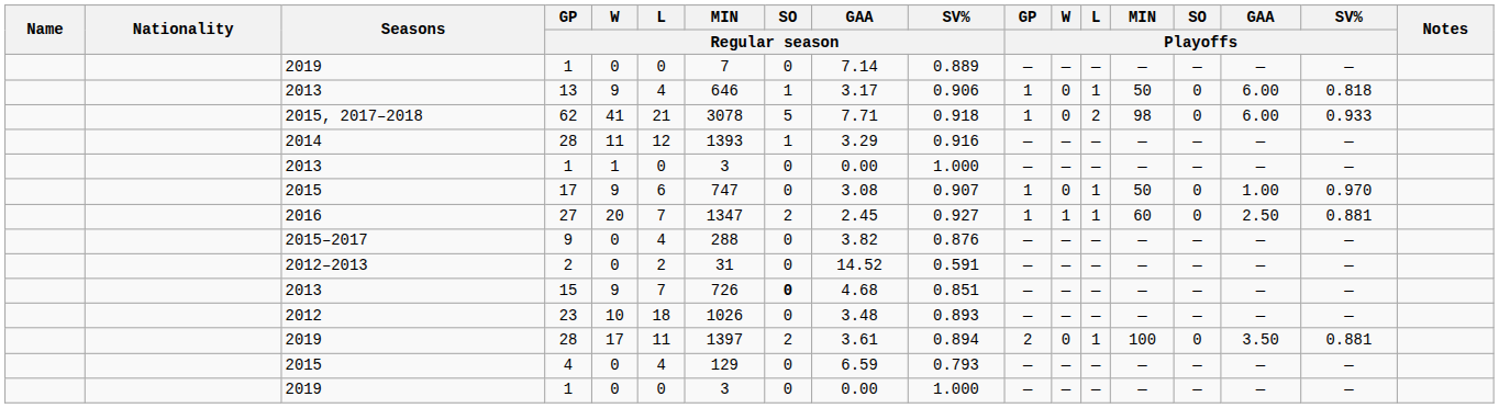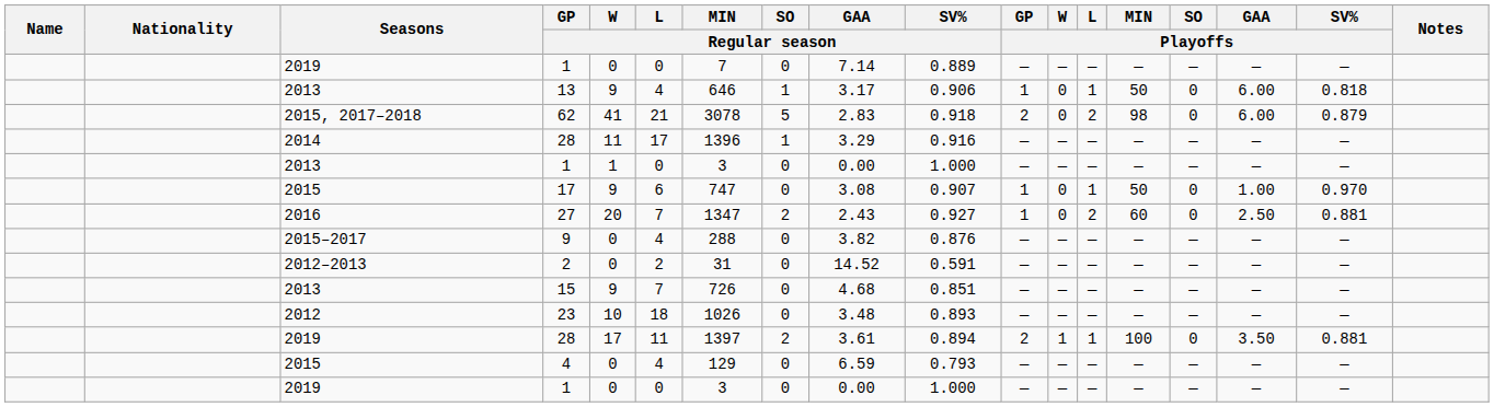 <table class="wikitable sortable" style="text-align:center; width:80%">
 <tr>
 <th rowspan="2">Name</th>
 <th rowspan="2">Nationality</th>
 <th rowspan="2">Seasons</th>
 <th>GP</th>
 <th>W</th>
 <th>L</th>
 <th>MIN</th>
 <th>SO</th>
 <th>GAA</th>
 <th>SV%</th>
 <th>GP</th>
 <th>W</th>
 <th>L</th>
 <th>MIN</th>
 <th>SO</th>
 <th>GAA</th>
 <th>SV%</th>
 <th rowspan="2" class="unsortable">Notes</th>
 </tr>
 <tr class="unsortable">
 <th colspan="7">Regular season</th>
 <th colspan="7">Playoffs</th>
 </tr>
 <tr>
 <td align="left"></td>
 <td align="left"></td>
 <td align="left">2019</td>
 <td>1</td>
 <td>0</td>
 <td>0</td>
 <td>7</td>
 <td>0</td>
 <td>7.14</td>
 <td>0.889</td>
 <td>—</td>
 <td>—</td>
 <td>—</td>
 <td>—</td>
 <td>—</td>
 <td>—</td>
 <td>—</td>
 <td></td>
 </tr>
 <tr>
 <td align="left"></td>
 <td align="left"></td>
 <td align="left">2013</td>
 <td>13</td>
 <td>9</td>
 <td>4</td>
 <td>646</td>
 <td>1</td>
 <td>3.17</td>
 <td>0.906</td>
 <td>1</td>
 <td>0</td>
 <td>1</td>
 <td>50</td>
 <td>0</td>
 <td>6.00</td>
 <td>0.818</td>
 <td></td>
 </tr>
 <tr>
 <td align="left"></td>
 <td align="left"></td>
 <td align="left">2015, 2017–2018</td>
 <td>62</td>
 <td>41</td>
 <td>21</td>
 <td>3078</td>
 <td>5</td>
-<td>7.71</td>
+<td>2.83</td>
 <td>0.918</td>
-<td>1</td>
+<td>2</td>
 <td>0</td>
 <td>2</td>
 <td>98</td>
 <td>0</td>
 <td>6.00</td>
-<td>0.933</td>
+<td>0.879</td>
 <td></td>
 </tr>
 <tr>
 <td align="left"></td>
 <td align="left"></td>
 <td align="left">2014</td>
 <td>28</td>
 <td>11</td>
-<td>12</td>
-<td>1393</td>
+<td>17</td>
+<td>1396</td>
 <td>1</td>
 <td>3.29</td>
 <td>0.916</td>
 <td>—</td>
 <td>—</td>
 <td>—</td>
 <td>—</td>
 <td>—</td>
 <td>—</td>
 <td>—</td>
 <td></td>
 </tr>
 <tr>
 <td align="left"></td>
 <td align="left"></td>
 <td align="left">2013</td>
 <td>1</td>
 <td>1</td>
 <td>0</td>
 <td>3</td>
 <td>0</td>
 <td>0.00</td>
 <td>1.000</td>
 <td>—</td>
 <td>—</td>
 <td>—</td>
 <td>—</td>
 <td>—</td>
 <td>—</td>
 <td>—</td>
 <td></td>
 </tr>
 <tr>
 <td align="left"></td>
 <td align="left"></td>
 <td align="left">2015</td>
 <td>17</td>
 <td>9</td>
 <td>6</td>
 <td>747</td>
 <td>0</td>
 <td>3.08</td>
 <td>0.907</td>
 <td>1</td>
 <td>0</td>
 <td>1</td>
 <td>50</td>
 <td>0</td>
 <td>1.00</td>
 <td>0.970</td>
 <td></td>
 </tr>
 <tr>
 <td align="left"></td>
 <td align="left"></td>
 <td align="left">2016</td>
 <td>27</td>
 <td>20</td>
 <td>7</td>
 <td>1347</td>
 <td>2</td>
-<td>2.45</td>
+<td>2.43</td>
 <td>0.927</td>
 <td>1</td>
-<td>1</td>
-<td>1</td>
+<td>0</td>
+<td>2</td>
 <td>60</td>
 <td>0</td>
 <td>2.50</td>
 <td>0.881</td>
 <td></td>
 </tr>
 <tr>
 <td align="left"></td>
 <td align="left"></td>
 <td align="left">2015–2017</td>
 <td>9</td>
 <td>0</td>
 <td>4</td>
 <td>288</td>
 <td>0</td>
 <td>3.82</td>
 <td>0.876</td>
 <td>—</td>
 <td>—</td>
 <td>—</td>
 <td>—</td>
 <td>—</td>
 <td>—</td>
 <td>—</td>
 <td></td>
 </tr>
 <tr>
 <td align="left"></td>
 <td align="left"></td>
 <td align="left">2012–2013</td>
 <td>2</td>
 <td>0</td>
 <td>2</td>
 <td>31</td>
 <td>0</td>
 <td>14.52</td>
 <td>0.591</td>
 <td>—</td>
 <td>—</td>
 <td>—</td>
 <td>—</td>
 <td>—</td>
 <td>—</td>
 <td>—</td>
 <td></td>
 </tr>
 <tr>
 <td align="left"></td>
 <td align="left"></td>
 <td align="left">2013</td>
 <td>15</td>
 <td>9</td>
 <td>7</td>
 <td>726</td>
-<td><strong>0</strong></td>
+<td>0</td>
 <td>4.68</td>
 <td>0.851</td>
 <td>—</td>
 <td>—</td>
 <td>—</td>
 <td>—</td>
 <td>—</td>
 <td>—</td>
 <td>—</td>
 <td></td>
 </tr>
 <tr>
 <td align="left"></td>
 <td align="left"></td>
 <td align="left">2012</td>
 <td>23</td>
 <td>10</td>
 <td>18</td>
 <td>1026</td>
 <td>0</td>
 <td>3.48</td>
 <td>0.893</td>
 <td>—</td>
 <td>—</td>
 <td>—</td>
 <td>—</td>
 <td>—</td>
 <td>—</td>
 <td>—</td>
 <td></td>
 </tr>
 <tr>
 <td align="left"></td>
 <td align="left"></td>
 <td align="left">2019</td>
 <td>28</td>
 <td>17</td>
 <td>11</td>
 <td>1397</td>
 <td>2</td>
 <td>3.61</td>
 <td>0.894</td>
 <td>2</td>
-<td>0</td>
+<td>1</td>
 <td>1</td>
 <td>100</td>
 <td>0</td>
 <td>3.50</td>
 <td>0.881</td>
 <td></td>
 </tr>
 <tr>
 <td align="left"></td>
 <td align="left"></td>
 <td align="left">2015</td>
 <td>4</td>
 <td>0</td>
 <td>4</td>
 <td>129</td>
 <td>0</td>
 <td>6.59</td>
 <td>0.793</td>
 <td>—</td>
 <td>—</td>
 <td>—</td>
 <td>—</td>
 <td>—</td>
 <td>—</td>
 <td>—</td>
 <td></td>
 </tr>
 <tr>
 <td align="left"></td>
 <td align="left"></td>
 <td align="left">2019</td>
 <td>1</td>
 <td>0</td>
 <td>0</td>
 <td>3</td>
 <td>0</td>
 <td>0.00</td>
 <td>1.000</td>
 <td>—</td>
 <td>—</td>
 <td>—</td>
 <td>—</td>
 <td>—</td>
 <td>—</td>
 <td>—</td>
 <td></td>
 </tr>
 </table>
